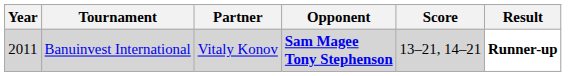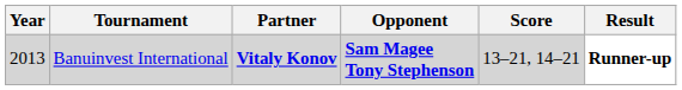 <table class="sortable wikitable" style="font-size: 90%;">
 <tr>
 <th>Year</th>
 <th>Tournament</th>
 <th>Partner</th>
 <th>Opponent</th>
 <th>Score</th>
 <th>Result</th>
 </tr>
 <tr style="background:#D5D5D5">
-<td align="center">2011</td>
+<td align="center">2013</td>
 <td align="left"><a href='#'>Banuinvest International</a></td>
-<td align="left"> <a href='#'>Vitaly Konov</a></td>
+<td align="left"><strong> <a href='#'>Vitaly Konov</a></strong></td>
 <td align="left"><strong> <a href='#'>Sam Magee</a><br> <a href='#'>Tony Stephenson</a></strong></td>
 <td align="left">13–21, 14–21</td>
 <td style="text-align:left; background:white"> <strong>Runner-up</strong></td>
 </tr>
 </table>
